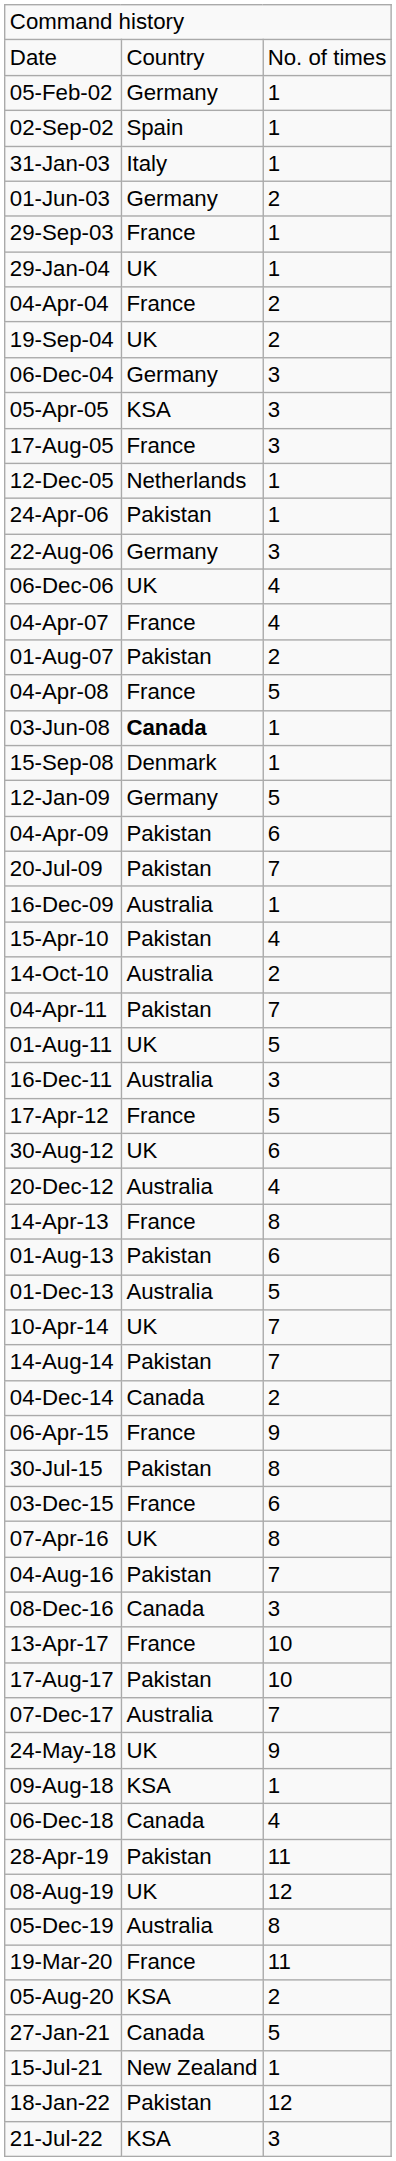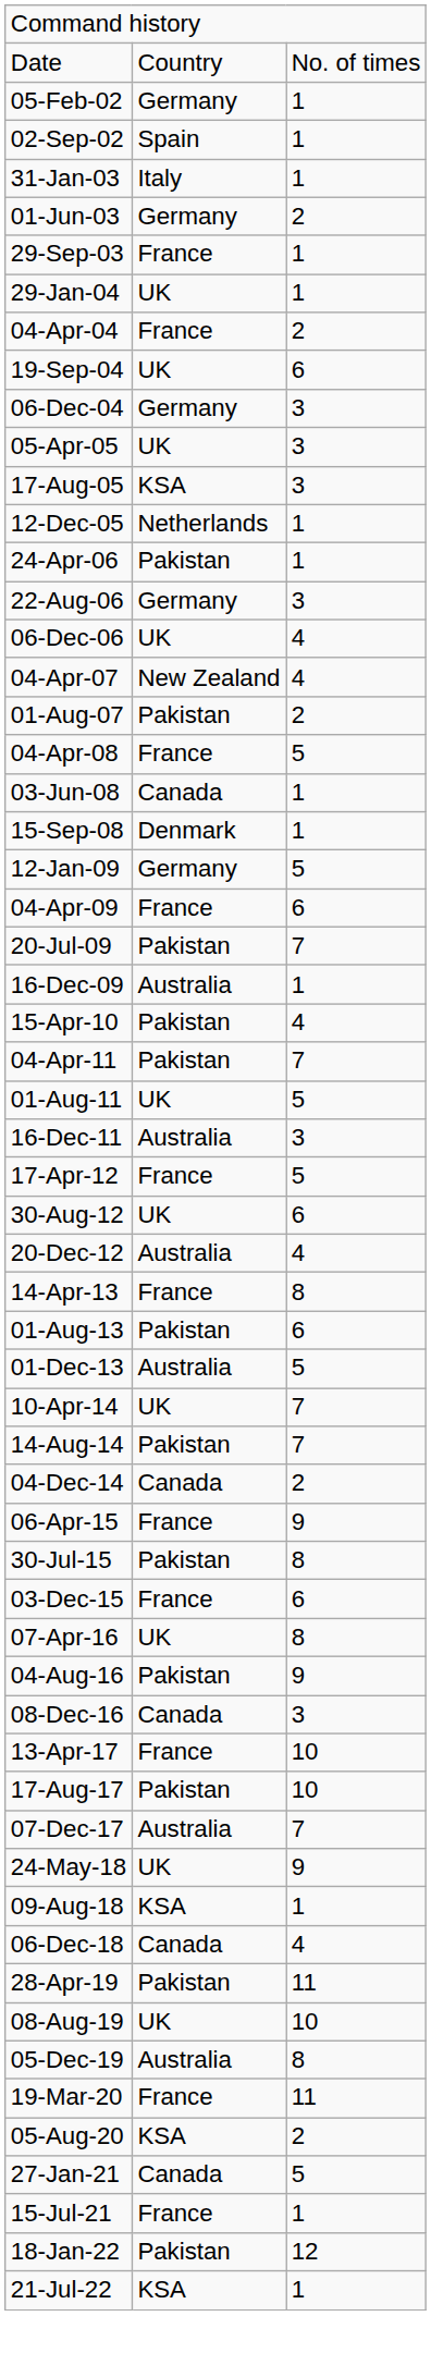 <table class="wikitable">
 <tr>
 <td colspan="3">Command history</td>
 </tr>
 <tr>
 <td>Date</td>
 <td>Country</td>
 <td>No. of times</td>
 </tr>
 <tr>
 <td>05-Feb-02</td>
 <td>Germany</td>
 <td>1</td>
 </tr>
 <tr>
 <td>02-Sep-02</td>
 <td>Spain</td>
 <td>1</td>
 </tr>
 <tr>
 <td>31-Jan-03</td>
 <td>Italy</td>
 <td>1</td>
 </tr>
 <tr>
 <td>01-Jun-03</td>
 <td>Germany</td>
 <td>2</td>
 </tr>
 <tr>
 <td>29-Sep-03</td>
 <td>France</td>
 <td>1</td>
 </tr>
 <tr>
 <td>29-Jan-04</td>
 <td>UK</td>
 <td>1</td>
 </tr>
 <tr>
 <td>04-Apr-04</td>
 <td>France</td>
 <td>2</td>
 </tr>
 <tr>
 <td>19-Sep-04</td>
 <td>UK</td>
-<td>2</td>
+<td>6</td>
 </tr>
 <tr>
 <td>06-Dec-04</td>
 <td>Germany</td>
 <td>3</td>
 </tr>
 <tr>
 <td>05-Apr-05</td>
-<td>KSA</td>
+<td>UK</td>
 <td>3</td>
 </tr>
 <tr>
 <td>17-Aug-05</td>
-<td>France</td>
+<td>KSA</td>
 <td>3</td>
 </tr>
 <tr>
 <td>12-Dec-05</td>
 <td>Netherlands</td>
 <td>1</td>
 </tr>
 <tr>
 <td>24-Apr-06</td>
 <td>Pakistan</td>
 <td>1</td>
 </tr>
 <tr>
 <td>22-Aug-06</td>
 <td>Germany</td>
 <td>3</td>
 </tr>
 <tr>
 <td>06-Dec-06</td>
 <td>UK</td>
 <td>4</td>
 </tr>
 <tr>
 <td>04-Apr-07</td>
-<td>France</td>
+<td>New Zealand</td>
 <td>4</td>
 </tr>
 <tr>
 <td>01-Aug-07</td>
 <td>Pakistan</td>
 <td>2</td>
 </tr>
 <tr>
 <td>04-Apr-08</td>
 <td>France</td>
 <td>5</td>
 </tr>
 <tr>
 <td>03-Jun-08</td>
-<td><strong>Canada</strong></td>
+<td>Canada</td>
 <td>1</td>
 </tr>
 <tr>
 <td>15-Sep-08</td>
 <td>Denmark</td>
 <td>1</td>
 </tr>
 <tr>
 <td>12-Jan-09</td>
 <td>Germany</td>
 <td>5</td>
 </tr>
 <tr>
 <td>04-Apr-09</td>
-<td>Pakistan</td>
+<td>France</td>
 <td>6</td>
 </tr>
 <tr>
 <td>20-Jul-09</td>
 <td>Pakistan</td>
 <td>7</td>
 </tr>
 <tr>
 <td>16-Dec-09</td>
 <td>Australia</td>
 <td>1</td>
 </tr>
 <tr>
 <td>15-Apr-10</td>
 <td>Pakistan</td>
 <td>4</td>
-</tr>
-<tr>
-<td>14-Oct-10</td>
-<td>Australia</td>
-<td>2</td>
 </tr>
 <tr>
 <td>04-Apr-11</td>
 <td>Pakistan</td>
 <td>7</td>
 </tr>
 <tr>
 <td>01-Aug-11</td>
 <td>UK</td>
 <td>5</td>
 </tr>
 <tr>
 <td>16-Dec-11</td>
 <td>Australia</td>
 <td>3</td>
 </tr>
 <tr>
 <td>17-Apr-12</td>
 <td>France</td>
 <td>5</td>
 </tr>
 <tr>
 <td>30-Aug-12</td>
 <td>UK</td>
 <td>6</td>
 </tr>
 <tr>
 <td>20-Dec-12</td>
 <td>Australia</td>
 <td>4</td>
 </tr>
 <tr>
 <td>14-Apr-13</td>
 <td>France</td>
 <td>8</td>
 </tr>
 <tr>
 <td>01-Aug-13</td>
 <td>Pakistan</td>
 <td>6</td>
 </tr>
 <tr>
 <td>01-Dec-13</td>
 <td>Australia</td>
 <td>5</td>
 </tr>
 <tr>
 <td>10-Apr-14</td>
 <td>UK</td>
 <td>7</td>
 </tr>
 <tr>
 <td>14-Aug-14</td>
 <td>Pakistan</td>
 <td>7</td>
 </tr>
 <tr>
 <td>04-Dec-14</td>
 <td>Canada</td>
 <td>2</td>
 </tr>
 <tr>
 <td>06-Apr-15</td>
 <td>France</td>
 <td>9</td>
 </tr>
 <tr>
 <td>30-Jul-15</td>
 <td>Pakistan</td>
 <td>8</td>
 </tr>
 <tr>
 <td>03-Dec-15</td>
 <td>France</td>
 <td>6</td>
 </tr>
 <tr>
 <td>07-Apr-16</td>
 <td>UK</td>
 <td>8</td>
 </tr>
 <tr>
 <td>04-Aug-16</td>
 <td>Pakistan</td>
-<td>7</td>
+<td>9</td>
 </tr>
 <tr>
 <td>08-Dec-16</td>
 <td>Canada</td>
 <td>3</td>
 </tr>
 <tr>
 <td>13-Apr-17</td>
 <td>France</td>
 <td>10</td>
 </tr>
 <tr>
 <td>17-Aug-17</td>
 <td>Pakistan</td>
 <td>10</td>
 </tr>
 <tr>
 <td>07-Dec-17</td>
 <td>Australia</td>
 <td>7</td>
 </tr>
 <tr>
 <td>24-May-18</td>
 <td>UK</td>
 <td>9</td>
 </tr>
 <tr>
 <td>09-Aug-18</td>
 <td>KSA</td>
 <td>1</td>
 </tr>
 <tr>
 <td>06-Dec-18</td>
 <td>Canada</td>
 <td>4</td>
 </tr>
 <tr>
 <td>28-Apr-19</td>
 <td>Pakistan</td>
 <td>11</td>
 </tr>
 <tr>
 <td>08-Aug-19</td>
 <td>UK</td>
-<td>12</td>
+<td>10</td>
 </tr>
 <tr>
 <td>05-Dec-19</td>
 <td>Australia</td>
 <td>8</td>
 </tr>
 <tr>
 <td>19-Mar-20</td>
 <td>France</td>
 <td>11</td>
 </tr>
 <tr>
 <td>05-Aug-20</td>
 <td>KSA</td>
 <td>2</td>
 </tr>
 <tr>
 <td>27-Jan-21</td>
 <td>Canada</td>
 <td>5</td>
 </tr>
 <tr>
 <td>15-Jul-21</td>
-<td>New Zealand</td>
+<td>France</td>
 <td>1</td>
 </tr>
 <tr>
 <td>18-Jan-22</td>
 <td>Pakistan</td>
 <td>12</td>
 </tr>
 <tr>
 <td>21-Jul-22</td>
 <td>KSA</td>
-<td>3</td>
+<td>1</td>
 </tr>
 </table>
